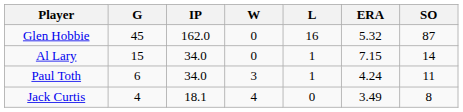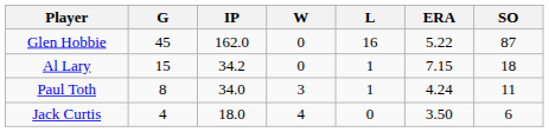 <table class="wikitable sortable">
 <tr>
 <th bgcolor="#DDDDFF" width="16%">Player</th>
 <th bgcolor="#DDDDFF" width="9%">G</th>
 <th bgcolor="#DDDDFF" width="9%">IP</th>
 <th bgcolor="#DDDDFF" width="9%">W</th>
 <th bgcolor="#DDDDFF" width="9%">L</th>
 <th bgcolor="#DDDDFF" width="9%">ERA</th>
 <th bgcolor="#DDDDFF" width="9%">SO</th>
 </tr>
 <tr align="center">
 <td><a href='#'>Glen Hobbie</a></td>
 <td>45</td>
 <td>162.0</td>
 <td>0</td>
 <td>16</td>
-<td>5.32</td>
+<td>5.22</td>
 <td>87</td>
 </tr>
 <tr align=center>
 <td><a href='#'>Al Lary</a></td>
 <td>15</td>
-<td>34.0</td>
+<td>34.2</td>
 <td>0</td>
 <td>1</td>
 <td>7.15</td>
-<td>14</td>
+<td>18</td>
 </tr>
 <tr align=center>
 <td><a href='#'>Paul Toth</a></td>
-<td>6</td>
+<td>8</td>
 <td>34.0</td>
 <td>3</td>
 <td>1</td>
 <td>4.24</td>
 <td>11</td>
 </tr>
 <tr align=center>
 <td><a href='#'>Jack Curtis</a></td>
 <td>4</td>
-<td>18.1</td>
+<td>18.0</td>
 <td>4</td>
 <td>0</td>
-<td>3.49</td>
-<td>8</td>
+<td>3.50</td>
+<td>6</td>
 </tr>
 </table>
